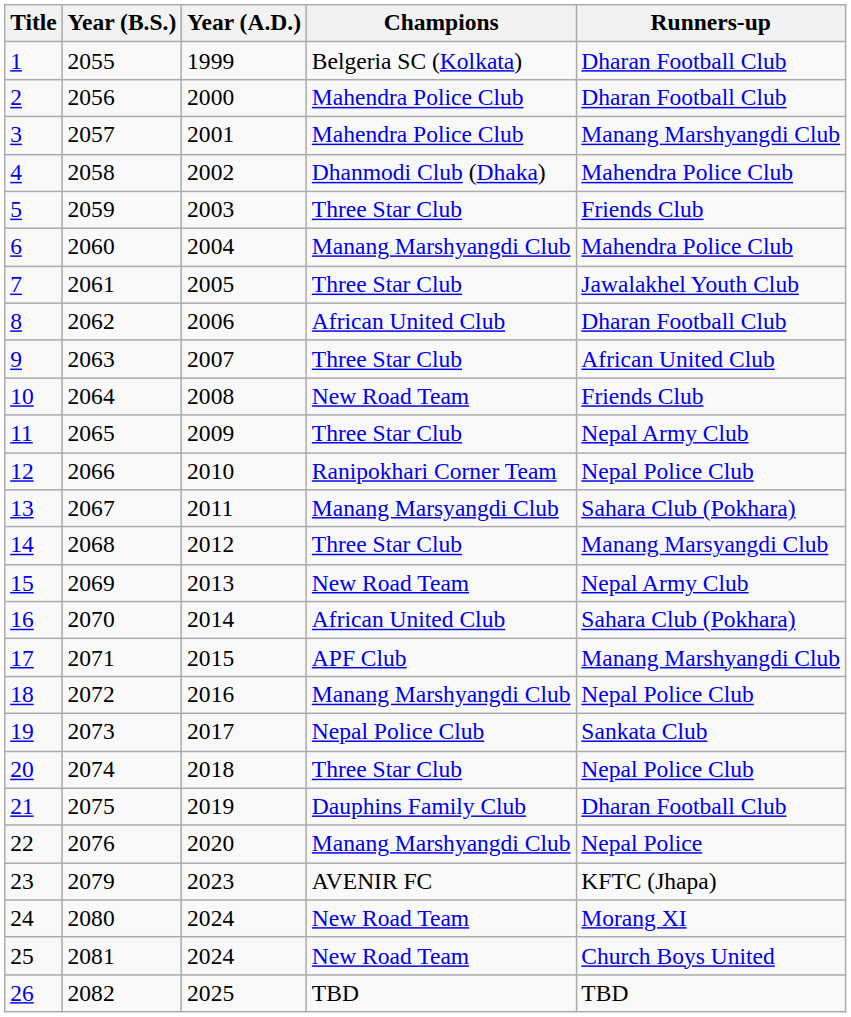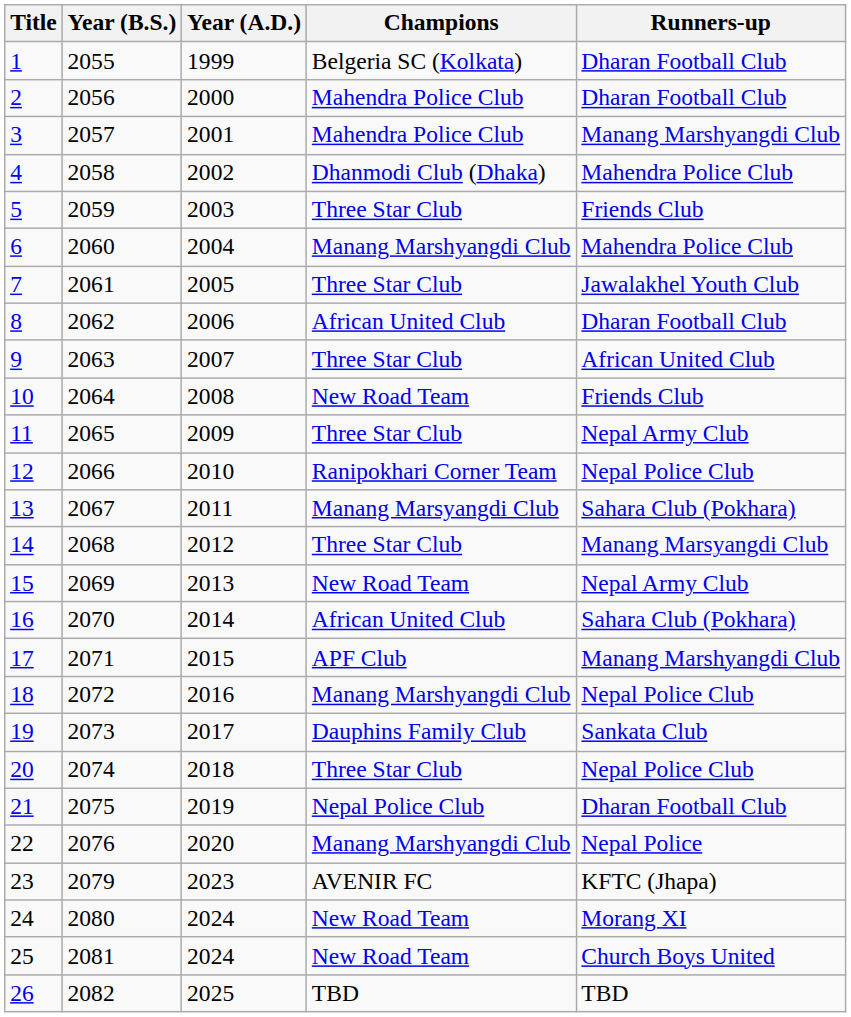 <table class="wikitable">
 <tr>
 <th>Title</th>
 <th>Year (B.S.)</th>
 <th>Year (A.D.)</th>
 <th>Champions</th>
 <th>Runners-up</th>
 </tr>
 <tr>
 <td><a href='#'>1</a></td>
 <td>2055</td>
 <td>1999</td>
 <td> Belgeria SC (<a href='#'>Kolkata</a>)</td>
 <td><a href='#'>Dharan Football Club</a></td>
 </tr>
 <tr>
 <td><a href='#'>2</a></td>
 <td>2056</td>
 <td>2000</td>
 <td><a href='#'>Mahendra Police Club</a></td>
 <td><a href='#'>Dharan Football Club</a></td>
 </tr>
 <tr>
 <td><a href='#'>3</a></td>
 <td>2057</td>
 <td>2001</td>
 <td><a href='#'>Mahendra Police Club</a></td>
 <td><a href='#'>Manang Marshyangdi Club</a></td>
 </tr>
 <tr>
 <td><a href='#'>4</a></td>
 <td>2058</td>
 <td>2002</td>
 <td><a href='#'>Dhanmodi Club</a> (<a href='#'>Dhaka</a>)</td>
 <td><a href='#'>Mahendra Police Club</a></td>
 </tr>
 <tr>
 <td><a href='#'>5</a></td>
 <td>2059</td>
 <td>2003</td>
 <td><a href='#'>Three Star Club</a></td>
 <td><a href='#'>Friends Club</a></td>
 </tr>
 <tr>
 <td><a href='#'>6</a></td>
 <td>2060</td>
 <td>2004</td>
 <td><a href='#'>Manang Marshyangdi Club</a></td>
 <td><a href='#'>Mahendra Police Club</a></td>
 </tr>
 <tr>
 <td><a href='#'>7</a></td>
 <td>2061</td>
 <td>2005</td>
 <td><a href='#'>Three Star Club</a></td>
 <td><a href='#'>Jawalakhel Youth Club</a></td>
 </tr>
 <tr>
 <td><a href='#'>8</a></td>
 <td>2062</td>
 <td>2006</td>
 <td><a href='#'>African United Club</a></td>
 <td><a href='#'>Dharan Football Club</a></td>
 </tr>
 <tr>
 <td><a href='#'>9</a></td>
 <td>2063</td>
 <td>2007</td>
 <td><a href='#'>Three Star Club</a></td>
 <td><a href='#'>African United Club</a></td>
 </tr>
 <tr>
 <td><a href='#'>10</a></td>
 <td>2064</td>
 <td>2008</td>
 <td><a href='#'>New Road Team</a></td>
 <td><a href='#'>Friends Club</a></td>
 </tr>
 <tr>
 <td><a href='#'>11</a></td>
 <td>2065</td>
 <td>2009</td>
 <td><a href='#'>Three Star Club</a></td>
 <td><a href='#'>Nepal Army Club</a></td>
 </tr>
 <tr>
 <td><a href='#'>12</a></td>
 <td>2066</td>
 <td>2010</td>
 <td><a href='#'>Ranipokhari Corner Team</a></td>
 <td><a href='#'>Nepal Police Club</a></td>
 </tr>
 <tr>
 <td><a href='#'>13</a></td>
 <td>2067</td>
 <td>2011</td>
 <td><a href='#'>Manang Marsyangdi Club</a></td>
 <td><a href='#'>Sahara Club (Pokhara)</a></td>
 </tr>
 <tr>
 <td><a href='#'>14</a></td>
 <td>2068</td>
 <td>2012</td>
 <td><a href='#'>Three Star Club</a></td>
 <td><a href='#'>Manang Marsyangdi Club</a></td>
 </tr>
 <tr>
 <td><a href='#'>15</a></td>
 <td>2069</td>
 <td>2013</td>
 <td><a href='#'>New Road Team</a></td>
 <td><a href='#'>Nepal Army Club</a></td>
 </tr>
 <tr>
 <td><a href='#'>16</a></td>
 <td>2070</td>
 <td>2014</td>
 <td><a href='#'>African United Club</a></td>
 <td><a href='#'>Sahara Club (Pokhara)</a></td>
 </tr>
 <tr>
 <td><a href='#'>17</a></td>
 <td>2071</td>
 <td>2015</td>
 <td><a href='#'>APF Club</a></td>
 <td><a href='#'>Manang Marshyangdi Club</a></td>
 </tr>
 <tr>
 <td><a href='#'>18</a></td>
 <td>2072</td>
 <td>2016</td>
 <td><a href='#'>Manang Marshyangdi Club</a></td>
 <td><a href='#'>Nepal Police Club</a></td>
 </tr>
 <tr>
 <td><a href='#'>19</a></td>
 <td>2073</td>
 <td>2017</td>
-<td><a href='#'>Nepal Police Club</a></td>
+<td> <a href='#'>Dauphins Family Club</a></td>
 <td><a href='#'>Sankata Club</a></td>
 </tr>
 <tr>
 <td><a href='#'>20</a></td>
 <td>2074</td>
 <td>2018</td>
 <td><a href='#'>Three Star Club</a></td>
 <td><a href='#'>Nepal Police Club</a></td>
 </tr>
 <tr>
 <td><a href='#'>21</a></td>
 <td>2075</td>
 <td>2019</td>
-<td> <a href='#'>Dauphins Family Club</a></td>
+<td><a href='#'>Nepal Police Club</a></td>
 <td><a href='#'>Dharan Football Club</a></td>
 </tr>
 <tr>
 <td>22</td>
 <td>2076</td>
 <td>2020</td>
 <td><a href='#'>Manang Marshyangdi Club</a></td>
 <td><a href='#'>Nepal Police</a></td>
 </tr>
 <tr>
 <td>23</td>
 <td>2079</td>
 <td>2023</td>
 <td> AVENIR FC </td>
 <td>KFTC (Jhapa)</td>
 </tr>
 <tr>
 <td>24</td>
 <td>2080</td>
 <td>2024</td>
 <td><a href='#'>New Road Team</a></td>
 <td><a href='#'>Morang XI</a></td>
 </tr>
 <tr>
 <td>25</td>
 <td>2081</td>
 <td>2024</td>
 <td><a href='#'>New Road Team</a></td>
 <td><a href='#'>Church Boys United</a></td>
 </tr>
 <tr>
 <td><a href='#'>26</a></td>
 <td>2082</td>
 <td>2025</td>
 <td>TBD</td>
 <td>TBD</td>
 </tr>
 </table>
